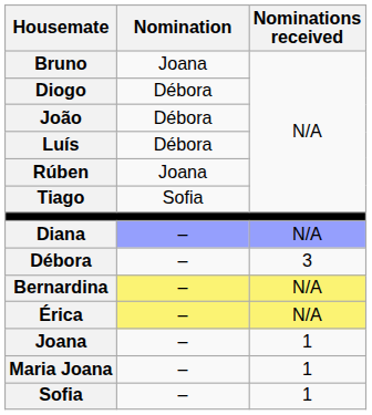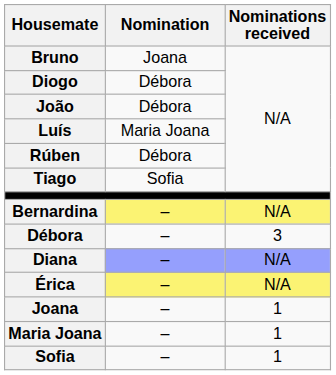 <table class="wikitable" style="text-align:center; font-size:90%; line-height:15px;">
 <tr>
 <th>Housemate</th>
 <th width=100>Nomination</th>
 <th>Nominations<br>received</th>
 </tr>
 <tr>
 <th>Bruno</th>
 <td>Joana</td>
 <td rowspan=6>N/A</td>
 </tr>
 <tr>
 <th>Diogo</th>
 <td>Débora</td>
 </tr>
 <tr>
 <th>João</th>
 <td>Débora</td>
 </tr>
 <tr>
 <th>Luís</th>
-<td>Débora</td>
+<td>Maria Joana</td>
 </tr>
 <tr>
 <th>Rúben</th>
-<td>Joana</td>
+<td>Débora</td>
 </tr>
 <tr>
 <th>Tiago</th>
 <td>Sofia</td>
 </tr>
 <tr>
 <th style="background:#000;" colspan="3"></th>
 </tr>
 <tr>
-<th>Diana</th>
-<td bgcolor="959ffd">–</td>
-<td bgcolor="959ffd">N/A</td>
+<th>Bernardina</th>
+<td bgcolor="FBF373">–</td>
+<td bgcolor="FBF373">N/A</td>
 </tr>
 <tr>
 <th>Débora</th>
 <td>–</td>
 <td>3</td>
 </tr>
 <tr>
-<th>Bernardina</th>
-<td bgcolor="FBF373">–</td>
-<td bgcolor="FBF373">N/A</td>
+<th>Diana</th>
+<td bgcolor="959ffd">–</td>
+<td bgcolor="959ffd">N/A</td>
 </tr>
 <tr>
 <th>Érica</th>
 <td bgcolor="FBF373">–</td>
 <td bgcolor="FBF373">N/A</td>
 </tr>
 <tr>
 <th>Joana</th>
 <td>–</td>
 <td>1</td>
 </tr>
 <tr>
 <th>Maria Joana</th>
 <td>–</td>
 <td>1</td>
 </tr>
 <tr>
 <th>Sofia</th>
 <td>–</td>
 <td>1</td>
 </tr>
 </table>
